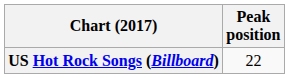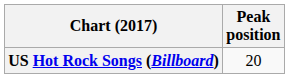 <table class="wikitable sortable plainrowheaders" style="text-align:center">
 <tr>
 <th scope="col">Chart (2017)</th>
 <th scope="col">Peak<br> position</th>
 </tr>
 <tr>
 </tr>
 <tr>
 </tr>
 <tr>
 <th scope="row">US <a href='#'>Hot Rock Songs</a> (<em><a href='#'>Billboard</a></em>)</th>
-<td>22</td>
+<td>20</td>
 </tr>
 </table>
